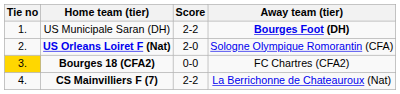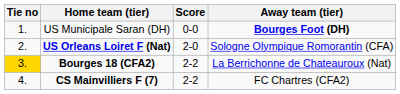 <table class="wikitable" style="text-align: center">
 <tr>
 <th>Tie no</th>
 <th>Home team (tier)</th>
 <th>Score</th>
 <th>Away team (tier)</th>
 </tr>
 <tr>
 <td>1.</td>
 <td>US Municipale Saran (DH)</td>
-<td>2-2 </td>
+<td>0-0 </td>
 <td><strong><a href='#'>Bourges Foot</a> (DH)</strong></td>
 </tr>
 <tr>
 <td>2.</td>
 <td><strong><a href='#'>US Orleans Loiret F</a> (Nat)</strong></td>
 <td>2-0 </td>
 <td><a href='#'>Sologne Olympique Romorantin</a> (CFA)</td>
 </tr>
 <tr>
 <td style="background: gold;">3.</td>
 <td><strong>Bourges 18 (CFA2)</strong></td>
-<td>0-0 </td>
-<td>FC Chartres (CFA2)</td>
+<td>2-2 </td>
+<td><a href='#'>La Berrichonne de Chateauroux</a> (Nat)</td>
 </tr>
 <tr>
 <td>4.</td>
 <td><strong>CS Mainvilliers F (7)</strong></td>
 <td>2-2 </td>
-<td><a href='#'>La Berrichonne de Chateauroux</a> (Nat)</td>
+<td>FC Chartres (CFA2)</td>
 </tr>
 </table>
